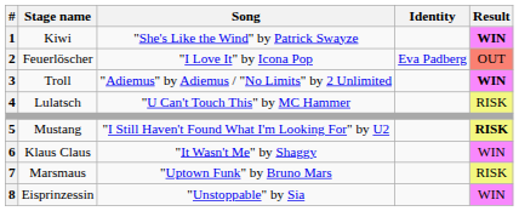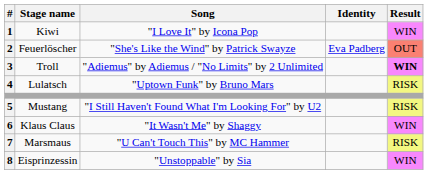 <table class="wikitable plainrowheaders" style="text-align: center;">
 <tr>
 <th>#</th>
 <th>Stage name</th>
 <th>Song</th>
 <th>Identity</th>
 <th>Result</th>
 </tr>
 <tr>
 <th>1</th>
 <td>Kiwi</td>
-<td>"<a href='#'>She's Like the Wind</a>" by <a href='#'>Patrick Swayze</a></td>
+<td>"<a href='#'>I Love It</a>" by <a href='#'>Icona Pop</a></td>
 <td></td>
-<td bgcolor="F888FD"><strong>WIN</strong></td>
+<td bgcolor="F888FD">WIN</td>
 </tr>
 <tr>
 <th>2</th>
 <td>Feuerlöscher</td>
-<td>"<a href='#'>I Love It</a>" by <a href='#'>Icona Pop</a></td>
+<td>"<a href='#'>She's Like the Wind</a>" by <a href='#'>Patrick Swayze</a></td>
 <td><a href='#'>Eva Padberg</a></td>
 <td bgcolor=salmon>OUT</td>
 </tr>
 <tr>
 <th>3</th>
 <td>Troll</td>
 <td>"<a href='#'>Adiemus</a>" by <a href='#'>Adiemus</a> / "<a href='#'>No Limits</a>" by <a href='#'>2 Unlimited</a></td>
 <td></td>
 <td bgcolor="F888FD"><strong>WIN</strong></td>
 </tr>
 <tr>
 <th>4</th>
 <td>Lulatsch</td>
-<td>"<a href='#'>U Can't Touch This</a>" by <a href='#'>MC Hammer</a></td>
+<td>"<a href='#'>Uptown Funk</a>" by <a href='#'>Bruno Mars</a></td>
 <td></td>
 <td bgcolor="F3F781">RISK</td>
 </tr>
 <tr>
 <td colspan="5" style="background:darkgray"></td>
 </tr>
 <tr>
 <th>5</th>
 <td>Mustang</td>
 <td>"<a href='#'>I Still Haven't Found What I'm Looking For</a>" by <a href='#'>U2</a></td>
 <td></td>
-<td bgcolor="F3F781"><strong>RISK</strong></td>
+<td bgcolor="F3F781">RISK</td>
 </tr>
 <tr>
 <th>6</th>
 <td>Klaus Claus</td>
 <td>"<a href='#'>It Wasn't Me</a>" by <a href='#'>Shaggy</a></td>
 <td></td>
 <td bgcolor="F888FD">WIN</td>
 </tr>
 <tr>
 <th>7</th>
 <td>Marsmaus</td>
-<td>"<a href='#'>Uptown Funk</a>" by <a href='#'>Bruno Mars</a></td>
+<td>"<a href='#'>U Can't Touch This</a>" by <a href='#'>MC Hammer</a></td>
 <td></td>
 <td bgcolor="F3F781">RISK</td>
 </tr>
 <tr>
 <th>8</th>
 <td>Eisprinzessin</td>
 <td>"<a href='#'>Unstoppable</a>" by <a href='#'>Sia</a></td>
 <td></td>
 <td bgcolor="#F888FD">WIN</td>
 </tr>
 </table>
